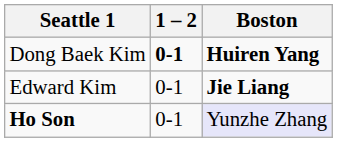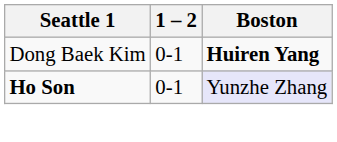 <table class="wikitable">
 <tr>
 <th>Seattle 1</th>
 <th>1 – 2</th>
 <th>Boston</th>
 </tr>
 <tr>
 <td>Dong Baek Kim</td>
-<td><strong>0-1</strong></td>
+<td>0-1</td>
 <td><strong>Huiren Yang</strong></td>
-</tr>
-<tr>
-<td>Edward Kim</td>
-<td>0-1</td>
-<td><strong>Jie Liang</strong></td>
 </tr>
 <tr>
 <td><strong>Ho Son</strong></td>
 <td>0-1</td>
 <td style="background: lavender;">Yunzhe Zhang</td>
 </tr>
 </table>
